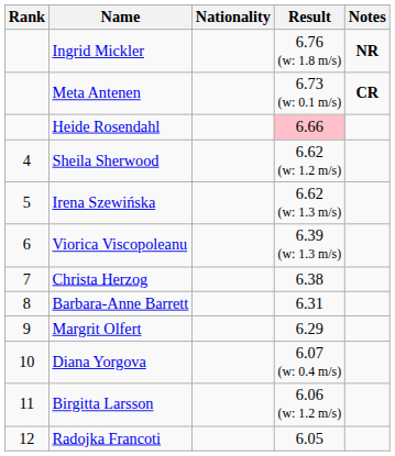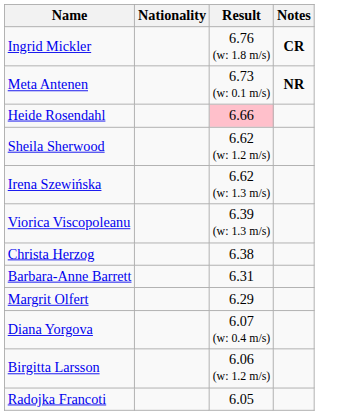 <table class="wikitable sortable" style="text-align:center">
 <tr>
-<th>Rank</th>
 <th>Name</th>
 <th>Nationality</th>
 <th>Result</th>
 <th>Notes</th>
 </tr>
 <tr>
-<td></td>
 <td align=left><a href='#'>Ingrid Mickler</a></td>
 <td align=left></td>
 <td>6.76<br><small>(w: 1.8 m/s)</small></td>
+<td><strong>CR</strong></td>
+</tr>
+<tr>
+<td align=left><a href='#'>Meta Antenen</a></td>
+<td align=left></td>
+<td>6.73<br><small>(w: 0.1 m/s)</small></td>
 <td><strong>NR</strong></td>
 </tr>
 <tr>
-<td></td>
-<td align=left><a href='#'>Meta Antenen</a></td>
-<td align=left></td>
-<td>6.73<br><small>(w: 0.1 m/s)</small></td>
-<td><strong>CR</strong></td>
-</tr>
-<tr>
-<td></td>
 <td align=left><a href='#'>Heide Rosendahl</a></td>
 <td align=left></td>
 <td style="background: pink;">6.66</td>
 <td></td>
 </tr>
 <tr>
-<td>4</td>
 <td align=left><a href='#'>Sheila Sherwood</a></td>
 <td align=left></td>
 <td>6.62<br><small>(w: 1.2 m/s)</small></td>
 <td></td>
 </tr>
 <tr>
-<td>5</td>
 <td align=left><a href='#'>Irena Szewińska</a></td>
 <td align=left></td>
 <td>6.62<br><small>(w: 1.3 m/s)</small></td>
 <td></td>
 </tr>
 <tr>
-<td>6</td>
 <td align=left><a href='#'>Viorica Viscopoleanu</a></td>
 <td align=left></td>
 <td>6.39<br><small>(w: 1.3 m/s)</small></td>
 <td></td>
 </tr>
 <tr>
-<td>7</td>
 <td align=left><a href='#'>Christa Herzog</a></td>
 <td align=left></td>
 <td>6.38</td>
 <td></td>
 </tr>
 <tr>
-<td>8</td>
 <td align=left><a href='#'>Barbara-Anne Barrett</a></td>
 <td align=left></td>
 <td>6.31</td>
 <td></td>
 </tr>
 <tr>
-<td>9</td>
 <td align=left><a href='#'>Margrit Olfert</a></td>
 <td align=left></td>
 <td>6.29</td>
 <td></td>
 </tr>
 <tr>
-<td>10</td>
 <td align=left><a href='#'>Diana Yorgova</a></td>
 <td align=left></td>
 <td>6.07<br><small>(w: 0.4 m/s)</small></td>
 <td></td>
 </tr>
 <tr>
-<td>11</td>
 <td align=left><a href='#'>Birgitta Larsson</a></td>
 <td align=left></td>
 <td>6.06<br><small>(w: 1.2 m/s)</small></td>
 <td></td>
 </tr>
 <tr>
-<td>12</td>
 <td align=left><a href='#'>Radojka Francoti</a></td>
 <td align=left></td>
 <td>6.05</td>
 <td></td>
 </tr>
 </table>
